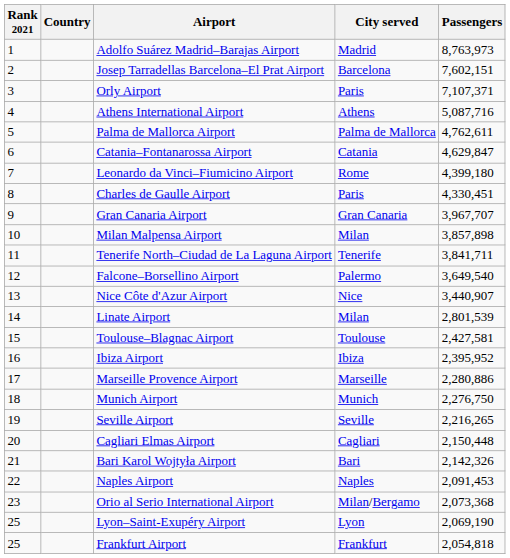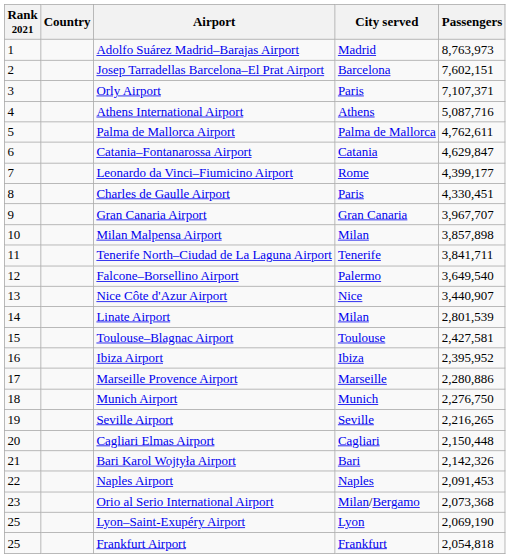 <table class="wikitable sortable">
 <tr>
 <th>Rank<br><small>2021</small></th>
 <th>Country</th>
 <th>Airport</th>
 <th>City served</th>
 <th>Passengers</th>
 </tr>
 <tr>
 <td>1</td>
 <td></td>
 <td><a href='#'>Adolfo Suárez Madrid–Barajas Airport</a></td>
 <td><a href='#'>Madrid</a></td>
 <td>8,763,973</td>
 </tr>
 <tr>
 <td>2</td>
 <td></td>
 <td><a href='#'>Josep Tarradellas Barcelona–El Prat Airport</a></td>
 <td><a href='#'>Barcelona</a></td>
 <td>7,602,151</td>
 </tr>
 <tr>
 <td>3</td>
 <td></td>
 <td><a href='#'>Orly Airport</a></td>
 <td><a href='#'>Paris</a></td>
 <td>7,107,371</td>
 </tr>
 <tr>
 <td>4</td>
 <td></td>
 <td><a href='#'>Athens International Airport</a></td>
 <td><a href='#'>Athens</a></td>
 <td>5,087,716</td>
 </tr>
 <tr>
 <td>5</td>
 <td></td>
 <td><a href='#'>Palma de Mallorca Airport</a></td>
 <td><a href='#'>Palma de Mallorca</a></td>
 <td>4,762,611</td>
 </tr>
 <tr>
 <td>6</td>
 <td></td>
 <td><a href='#'>Catania–Fontanarossa Airport</a></td>
 <td><a href='#'>Catania</a></td>
 <td>4,629,847</td>
 </tr>
 <tr>
 <td>7</td>
 <td></td>
 <td><a href='#'>Leonardo da Vinci–Fiumicino Airport</a></td>
 <td><a href='#'>Rome</a></td>
-<td>4,399,180</td>
+<td>4,399,177</td>
 </tr>
 <tr>
 <td>8</td>
 <td></td>
 <td><a href='#'>Charles de Gaulle Airport</a></td>
 <td><a href='#'>Paris</a></td>
 <td>4,330,451</td>
 </tr>
 <tr>
 <td>9</td>
 <td></td>
 <td><a href='#'>Gran Canaria Airport</a></td>
 <td><a href='#'>Gran Canaria</a></td>
 <td>3,967,707</td>
 </tr>
 <tr>
 <td>10</td>
 <td></td>
 <td><a href='#'>Milan Malpensa Airport</a></td>
 <td><a href='#'>Milan</a></td>
 <td>3,857,898</td>
 </tr>
 <tr>
 <td>11</td>
 <td></td>
 <td><a href='#'>Tenerife North–Ciudad de La Laguna Airport</a></td>
 <td><a href='#'>Tenerife</a></td>
 <td>3,841,711</td>
 </tr>
 <tr>
 <td>12</td>
 <td></td>
 <td><a href='#'>Falcone–Borsellino Airport</a></td>
 <td><a href='#'>Palermo</a></td>
 <td>3,649,540</td>
 </tr>
 <tr>
 <td>13</td>
 <td></td>
 <td><a href='#'>Nice Côte d'Azur Airport</a></td>
 <td><a href='#'>Nice</a></td>
 <td>3,440,907</td>
 </tr>
 <tr>
 <td>14</td>
 <td></td>
 <td><a href='#'>Linate Airport</a></td>
 <td><a href='#'>Milan</a></td>
 <td>2,801,539</td>
 </tr>
 <tr>
 <td>15</td>
 <td></td>
 <td><a href='#'>Toulouse–Blagnac Airport</a></td>
 <td><a href='#'>Toulouse</a></td>
 <td>2,427,581</td>
 </tr>
 <tr>
 <td>16</td>
 <td></td>
 <td><a href='#'>Ibiza Airport</a></td>
 <td><a href='#'>Ibiza</a></td>
 <td>2,395,952</td>
 </tr>
 <tr>
 <td>17</td>
 <td></td>
 <td><a href='#'>Marseille Provence Airport</a></td>
 <td><a href='#'>Marseille</a></td>
 <td>2,280,886</td>
 </tr>
 <tr>
 <td>18</td>
 <td></td>
 <td><a href='#'>Munich Airport</a></td>
 <td><a href='#'>Munich</a></td>
 <td>2,276,750</td>
 </tr>
 <tr>
 <td>19</td>
 <td></td>
 <td><a href='#'>Seville Airport</a></td>
 <td><a href='#'>Seville</a></td>
 <td>2,216,265</td>
 </tr>
 <tr>
 <td>20</td>
 <td></td>
 <td><a href='#'>Cagliari Elmas Airport</a></td>
 <td><a href='#'>Cagliari</a></td>
 <td>2,150,448</td>
 </tr>
 <tr>
 <td>21</td>
 <td></td>
 <td><a href='#'>Bari Karol Wojtyła Airport</a></td>
 <td><a href='#'>Bari</a></td>
 <td>2,142,326</td>
 </tr>
 <tr>
 <td>22</td>
 <td></td>
 <td><a href='#'>Naples Airport</a></td>
 <td><a href='#'>Naples</a></td>
 <td>2,091,453</td>
 </tr>
 <tr>
 <td>23</td>
 <td></td>
 <td><a href='#'>Orio al Serio International Airport</a></td>
 <td><a href='#'>Milan</a>/<a href='#'>Bergamo</a></td>
 <td>2,073,368</td>
 </tr>
 <tr>
 <td>25</td>
 <td></td>
 <td><a href='#'>Lyon–Saint-Exupéry Airport</a></td>
 <td><a href='#'>Lyon</a></td>
 <td>2,069,190</td>
 </tr>
 <tr>
 <td>25</td>
 <td></td>
 <td><a href='#'>Frankfurt Airport</a></td>
 <td><a href='#'>Frankfurt</a></td>
 <td>2,054,818</td>
 </tr>
 </table>
